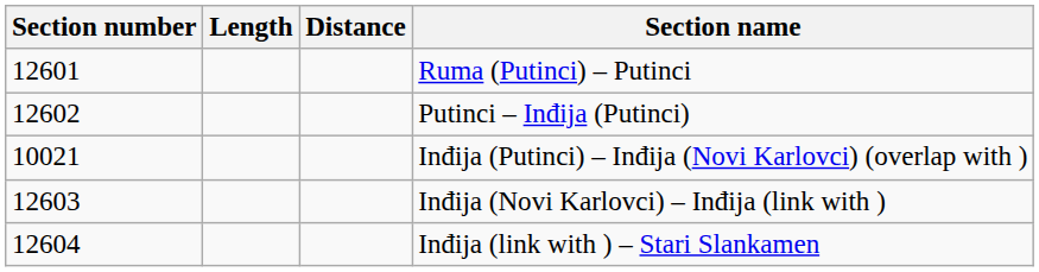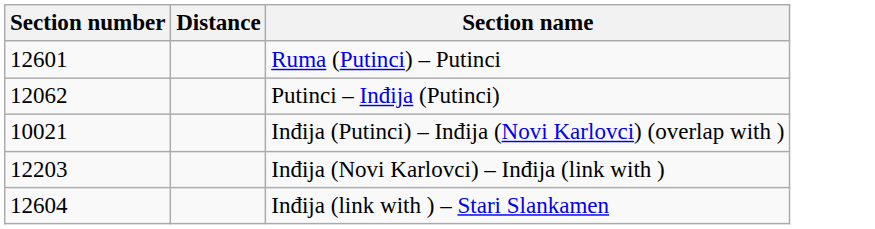 <table class="wikitable">
 <tr>
 <th>Section number</th>
-<th>Length</th>
 <th>Distance</th>
 <th>Section name</th>
 </tr>
 <tr>
 <td>12601</td>
 <td></td>
-<td></td>
 <td><a href='#'>Ruma</a> (<a href='#'>Putinci</a>) – Putinci</td>
 </tr>
 <tr>
-<td>12602</td>
-<td></td>
+<td>12062</td>
 <td></td>
 <td>Putinci – <a href='#'>Inđija</a> (Putinci)</td>
 </tr>
 <tr>
 <td>10021</td>
 <td></td>
-<td></td>
 <td>Inđija (Putinci) – Inđija (<a href='#'>Novi Karlovci</a>) (overlap with )</td>
 </tr>
 <tr>
-<td>12603</td>
-<td></td>
+<td>12203</td>
 <td></td>
 <td>Inđija (Novi Karlovci) – Inđija (link with )</td>
 </tr>
 <tr>
 <td>12604</td>
 <td></td>
-<td></td>
 <td>Inđija (link with ) – <a href='#'>Stari Slankamen</a></td>
 </tr>
 </table>
